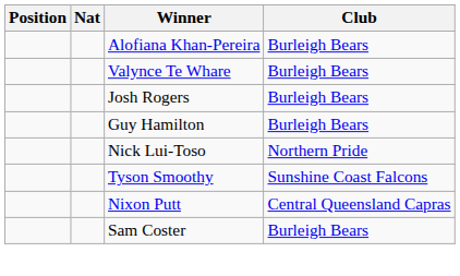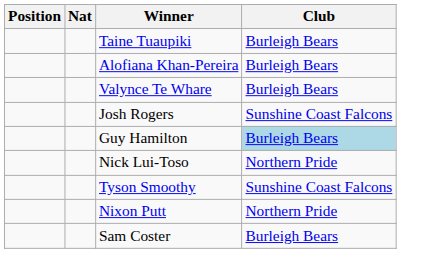 <table class="wikitable">
 <tr>
 <th>Position</th>
 <th>Nat</th>
 <th>Winner</th>
 <th>Club</th>
+</tr>
+<tr>
+<td></td>
+<td></td>
+<td><a href='#'>Taine Tuaupiki</a></td>
+<td> <a href='#'>Burleigh Bears</a></td>
 </tr>
 <tr>
 <td></td>
 <td></td>
 <td><a href='#'>Alofiana Khan-Pereira</a></td>
 <td> <a href='#'>Burleigh Bears</a></td>
 </tr>
 <tr>
 <td></td>
 <td></td>
 <td><a href='#'>Valynce Te Whare</a></td>
 <td> <a href='#'>Burleigh Bears</a></td>
 </tr>
 <tr>
 <td></td>
 <td></td>
 <td>Josh Rogers</td>
-<td> <a href='#'>Burleigh Bears</a></td>
+<td> <a href='#'>Sunshine Coast Falcons</a></td>
 </tr>
 <tr>
 <td></td>
 <td></td>
 <td>Guy Hamilton</td>
-<td> <a href='#'>Burleigh Bears</a></td>
+<td style="background: lightblue;"> <a href='#'>Burleigh Bears</a></td>
 </tr>
 <tr>
 <td></td>
 <td></td>
 <td>Nick Lui-Toso</td>
 <td> <a href='#'>Northern Pride</a></td>
 </tr>
 <tr>
 <td></td>
 <td></td>
 <td><a href='#'>Tyson Smoothy</a></td>
 <td> <a href='#'>Sunshine Coast Falcons</a></td>
 </tr>
 <tr>
 <td></td>
 <td></td>
 <td><a href='#'>Nixon Putt</a></td>
-<td> <a href='#'>Central Queensland Capras</a></td>
+<td> <a href='#'>Northern Pride</a></td>
 </tr>
 <tr>
 <td></td>
 <td></td>
 <td>Sam Coster</td>
 <td> <a href='#'>Burleigh Bears</a></td>
 </tr>
 </table>
